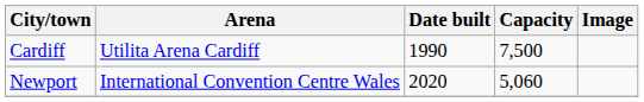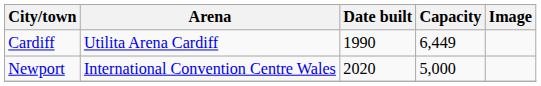 <table class="wikitable sortable">
 <tr>
 <th>City/town</th>
 <th>Arena</th>
 <th>Date built</th>
 <th data-sort-type="number">Capacity</th>
 <th class="unsortable">Image</th>
 </tr>
 <tr>
 <td><a href='#'>Cardiff</a></td>
 <td><a href='#'>Utilita Arena Cardiff</a></td>
 <td>1990</td>
-<td>7,500</td>
+<td>6,449</td>
 <td></td>
 </tr>
 <tr>
 <td><a href='#'>Newport</a></td>
 <td><a href='#'>International Convention Centre Wales</a></td>
 <td>2020</td>
-<td>5,060</td>
+<td>5,000</td>
 <td></td>
 </tr>
 <tr>
 </tr>
 </table>
